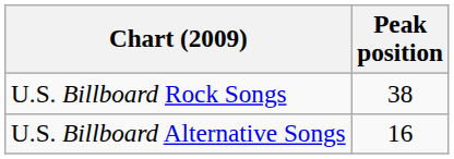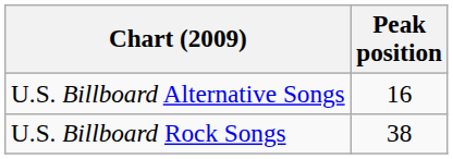 <table class="wikitable">
 <tr>
 <th>Chart (2009)</th>
 <th>Peak<br>position</th>
 </tr>
 <tr>
+<td>U.S. <em>Billboard</em> <a href='#'>Alternative Songs</a></td>
+<td align="center">16</td>
+</tr>
+<tr>
 <td>U.S. <em>Billboard</em> <a href='#'>Rock Songs</a></td>
 <td align="center">38</td>
 </tr>
-<tr>
-<td>U.S. <em>Billboard</em> <a href='#'>Alternative Songs</a></td>
-<td align="center">16</td>
-</tr>
 </table>
